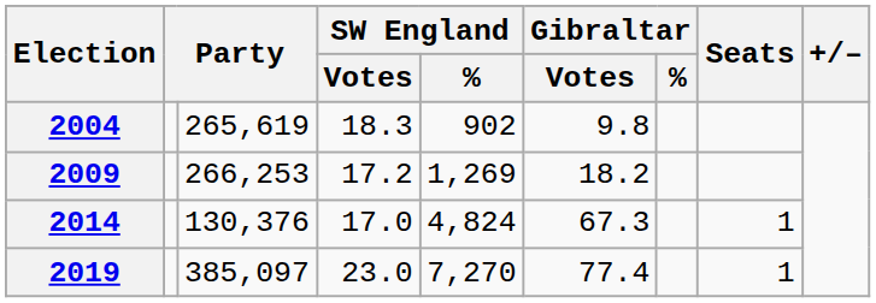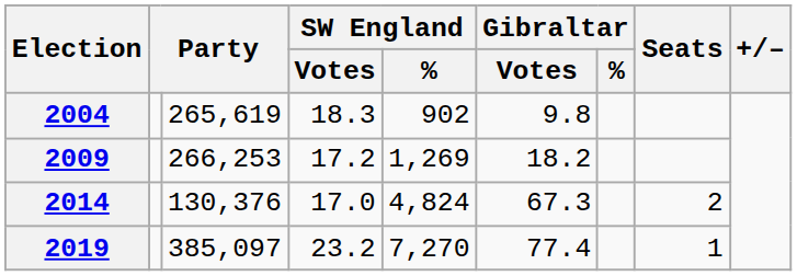 <table class="wikitable" style="text-align:right">
 <tr>
 <th rowspan=2>Election</th>
 <th colspan=2 rowspan=2>Party</th>
 <th colspan=2>SW England</th>
 <th colspan=2>Gibraltar</th>
 <th rowspan=2>Seats</th>
 <th rowspan=2>+/–</th>
 </tr>
 <tr>
 <th>Votes</th>
 <th>%</th>
 <th>Votes</th>
 <th>%</th>
 </tr>
 <tr>
 <th><a href='#'>2004</a></th>
 <td></td>
 <td>265,619</td>
 <td>18.3</td>
 <td>902</td>
 <td>9.8</td>
 <td></td>
 <td></td>
 </tr>
 <tr>
 <th><a href='#'>2009</a></th>
 <td></td>
 <td>266,253</td>
 <td>17.2</td>
 <td>1,269</td>
 <td>18.2</td>
 <td></td>
 <td></td>
 </tr>
 <tr>
 <th><a href='#'>2014</a></th>
 <td></td>
 <td>130,376</td>
 <td>17.0</td>
 <td>4,824</td>
 <td>67.3</td>
 <td></td>
-<td> 1</td>
+<td> 2</td>
 </tr>
 <tr>
 <th><a href='#'>2019</a></th>
 <td></td>
 <td>385,097</td>
-<td>23.0</td>
+<td>23.2</td>
 <td>7,270</td>
 <td>77.4</td>
 <td></td>
 <td> 1</td>
 </tr>
 </table>
